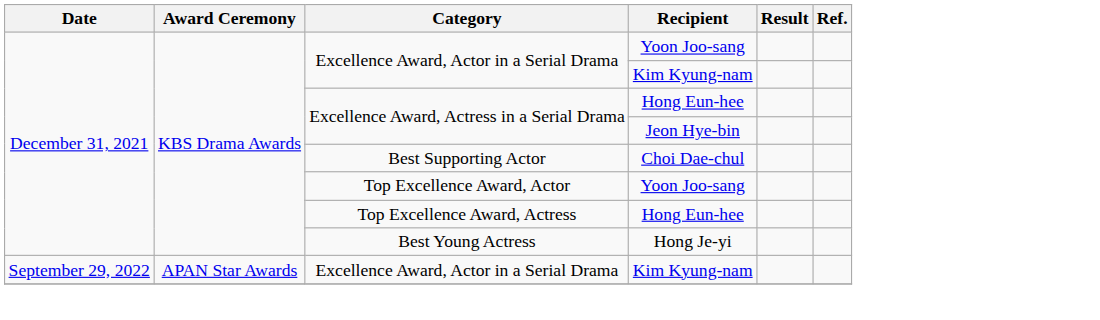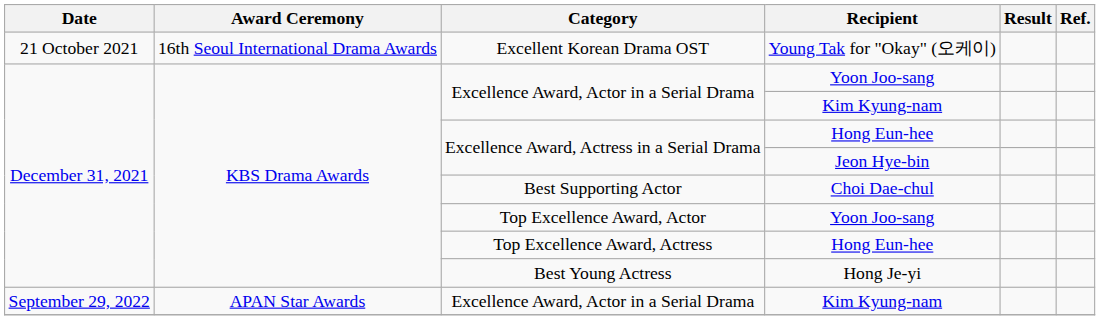 <table class="wikitable sortable plainrowheaders" style="text-align:center;" border="1">
 <tr>
 <th scope="col">Date</th>
 <th scope="col">Award Ceremony</th>
 <th scope="col">Category</th>
 <th scope="col">Recipient</th>
 <th scope="col">Result</th>
 <th scope="col">Ref.</th>
+</tr>
+<tr>
+<td>21 October 2021</td>
+<td>16th <a href='#'>Seoul International Drama Awards</a></td>
+<td>Excellent Korean Drama OST</td>
+<td><a href='#'>Young Tak</a> for "Okay" (오케이)</td>
+<td></td>
+<td></td>
 </tr>
 <tr>
 <td rowspan=8><a href='#'>December 31, 2021</a></td>
 <td rowspan=8><a href='#'>KBS Drama Awards</a></td>
 <td rowspan=2>Excellence Award, Actor in a Serial Drama</td>
 <td><a href='#'>Yoon Joo-sang</a></td>
 <td></td>
 <td rowspan=1></td>
 </tr>
 <tr>
 <td><a href='#'>Kim Kyung-nam</a></td>
 <td></td>
 <td rowspan=1></td>
 </tr>
 <tr>
 <td rowspan=2>Excellence Award, Actress in a Serial Drama</td>
 <td><a href='#'>Hong Eun-hee</a></td>
 <td></td>
 <td></td>
 </tr>
 <tr>
 <td><a href='#'>Jeon Hye-bin</a></td>
 <td></td>
 <td></td>
 </tr>
 <tr>
 <td>Best Supporting Actor</td>
 <td><a href='#'>Choi Dae-chul</a></td>
 <td></td>
 <td></td>
 </tr>
 <tr>
 <td>Top Excellence Award, Actor</td>
 <td><a href='#'>Yoon Joo-sang</a></td>
 <td></td>
 <td></td>
 </tr>
 <tr>
 <td>Top Excellence Award, Actress</td>
 <td><a href='#'>Hong Eun-hee</a></td>
 <td></td>
 <td></td>
 </tr>
 <tr>
 <td>Best Young Actress</td>
 <td>Hong Je-yi</td>
 <td></td>
 <td></td>
 </tr>
 <tr>
 <td><a href='#'>September 29, 2022</a></td>
 <td><a href='#'>APAN Star Awards</a></td>
 <td>Excellence Award, Actor in a Serial Drama</td>
 <td><a href='#'>Kim Kyung-nam</a></td>
 <td></td>
 <td></td>
 </tr>
 <tr>
 </tr>
 </table>
